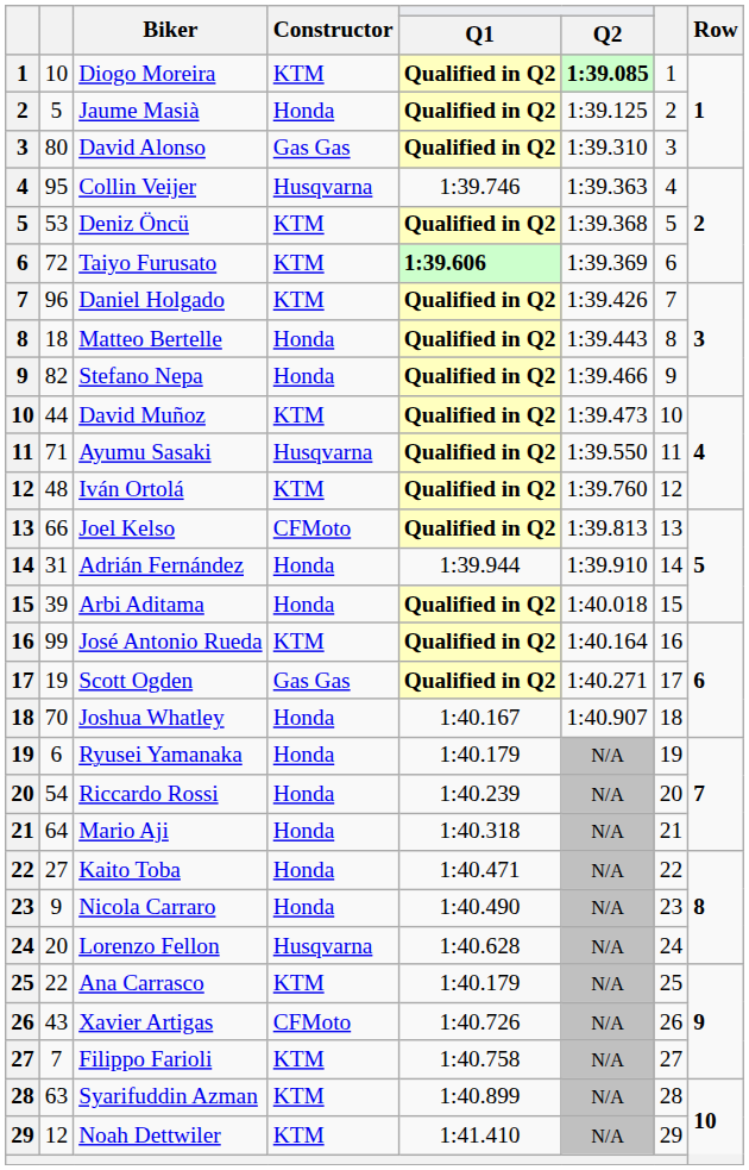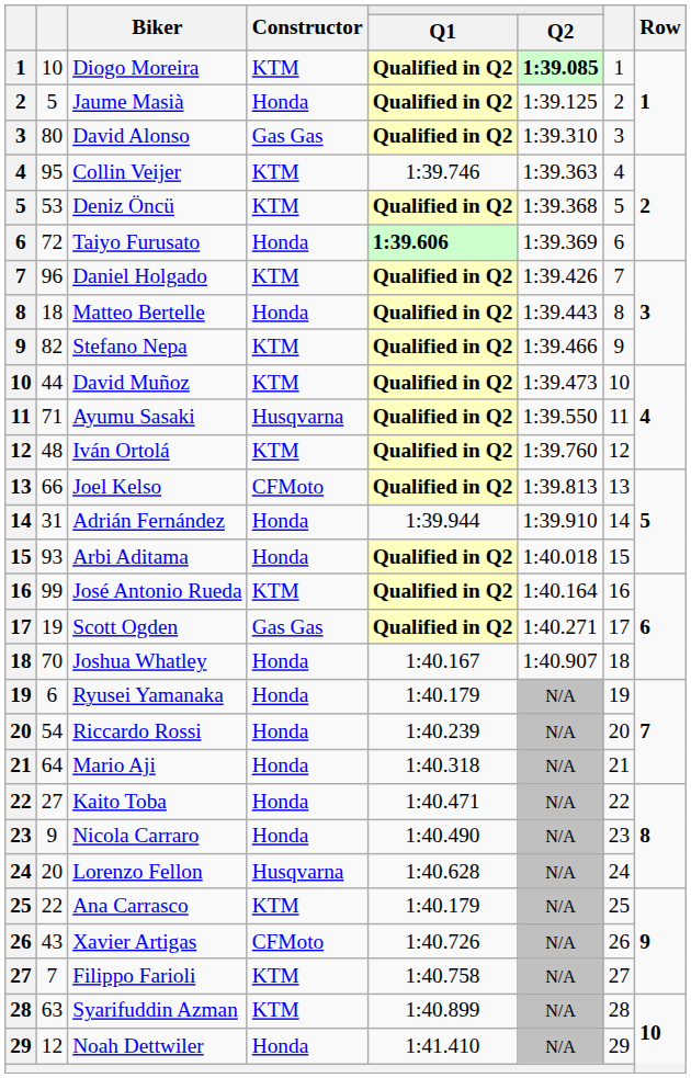 <table class="wikitable sortable" style="font-size: 85%;">
 <tr>
 <th rowspan="2"></th>
 <th rowspan="2"></th>
 <th rowspan="2">Biker</th>
 <th rowspan="2">Constructor</th>
 <th colspan="2" style="background:#eaecf0; text-align:center;"></th>
 <th rowspan="2"></th>
 <th rowspan="2">Row</th>
 </tr>
 <tr>
 <th scope="col">Q1</th>
 <th scope="col">Q2</th>
 </tr>
 <tr>
 <th scope="row">1</th>
 <td align="center">10</td>
 <td> <a href='#'>Diogo Moreira</a></td>
 <td><a href='#'>KTM</a></td>
 <td style="background:#ffffbf;"><strong>Qualified in Q2</strong></td>
 <td style="background:#ccffcc;"><strong>1:39.085</strong></td>
 <td align="center">1</td>
 <td rowspan="3"><strong>1</strong></td>
 </tr>
 <tr>
 <th scope="row">2</th>
 <td align="center">5</td>
 <td> <a href='#'>Jaume Masià</a></td>
 <td><a href='#'>Honda</a></td>
 <td style="background:#ffffbf;"><strong>Qualified in Q2</strong></td>
 <td>1:39.125</td>
 <td align="center">2</td>
 </tr>
 <tr>
 <th scope="row">3</th>
 <td align="center">80</td>
 <td> <a href='#'>David Alonso</a></td>
 <td><a href='#'>Gas Gas</a></td>
 <td style="background:#ffffbf;"><strong>Qualified in Q2</strong></td>
 <td>1:39.310</td>
 <td align="center">3</td>
 </tr>
 <tr>
 <th scope="row">4</th>
 <td align="center">95</td>
 <td> <a href='#'>Collin Veijer</a></td>
-<td><a href='#'>Husqvarna</a></td>
+<td><a href='#'>KTM</a></td>
 <td align="center">1:39.746</td>
 <td>1:39.363</td>
 <td align="center">4</td>
 <td rowspan="3"><strong>2</strong></td>
 </tr>
 <tr>
 <th scope="row">5</th>
 <td align="center">53</td>
 <td> <a href='#'>Deniz Öncü</a></td>
 <td><a href='#'>KTM</a></td>
 <td style="background:#ffffbf;"><strong>Qualified in Q2</strong></td>
 <td>1:39.368</td>
 <td align="center">5</td>
 </tr>
 <tr>
 <th scope="row">6</th>
 <td align="center">72</td>
 <td> <a href='#'>Taiyo Furusato</a></td>
-<td><a href='#'>KTM</a></td>
+<td><a href='#'>Honda</a></td>
 <td style="background:#ccffcc;"><strong>1:39.606</strong></td>
 <td>1:39.369</td>
 <td align="center">6</td>
 </tr>
 <tr>
 <th scope="row">7</th>
 <td align="center">96</td>
 <td> <a href='#'>Daniel Holgado</a></td>
 <td><a href='#'>KTM</a></td>
 <td style="background:#ffffbf;"><strong>Qualified in Q2</strong></td>
 <td>1:39.426</td>
 <td align="center">7</td>
 <td rowspan="3"><strong>3</strong></td>
 </tr>
 <tr>
 <th scope="row">8</th>
 <td align="center">18</td>
 <td> <a href='#'>Matteo Bertelle</a></td>
 <td><a href='#'>Honda</a></td>
 <td style="background:#ffffbf;"><strong>Qualified in Q2</strong></td>
 <td>1:39.443</td>
 <td align="center">8</td>
 </tr>
 <tr>
 <th scope="row">9</th>
 <td align="center">82</td>
 <td> <a href='#'>Stefano Nepa</a></td>
-<td><a href='#'>Honda</a></td>
+<td><a href='#'>KTM</a></td>
 <td style="background:#ffffbf;"><strong>Qualified in Q2</strong></td>
 <td>1:39.466</td>
 <td align="center">9</td>
 </tr>
 <tr>
 <th scope="row">10</th>
 <td align="center">44</td>
 <td> <a href='#'>David Muñoz</a></td>
 <td><a href='#'>KTM</a></td>
 <td style="background:#ffffbf;"><strong>Qualified in Q2</strong></td>
 <td>1:39.473</td>
 <td align="center">10</td>
 <td rowspan="3"><strong>4</strong></td>
 </tr>
 <tr>
 <th scope="row">11</th>
 <td align="center">71</td>
 <td> <a href='#'>Ayumu Sasaki</a></td>
 <td><a href='#'>Husqvarna</a></td>
 <td style="background:#ffffbf;"><strong>Qualified in Q2</strong></td>
 <td>1:39.550</td>
 <td align="center">11</td>
 </tr>
 <tr>
 <th scope="row">12</th>
 <td align="center">48</td>
 <td> <a href='#'>Iván Ortolá</a></td>
 <td><a href='#'>KTM</a></td>
 <td style="background:#ffffbf;"><strong>Qualified in Q2</strong></td>
 <td>1:39.760</td>
 <td align="center">12</td>
 </tr>
 <tr>
 <th scope="row">13</th>
 <td align="center">66</td>
 <td> <a href='#'>Joel Kelso</a></td>
 <td><a href='#'>CFMoto</a></td>
 <td style="background:#ffffbf;"><strong>Qualified in Q2</strong></td>
 <td>1:39.813</td>
 <td align="center">13</td>
 <td rowspan="3"><strong>5</strong></td>
 </tr>
 <tr>
 <th scope="row">14</th>
 <td align="center">31</td>
 <td> <a href='#'>Adrián Fernández</a></td>
 <td><a href='#'>Honda</a></td>
 <td align="center">1:39.944</td>
 <td>1:39.910</td>
 <td align="center">14</td>
 </tr>
 <tr>
 <th scope="row">15</th>
-<td align="center">39</td>
+<td align="center">93</td>
 <td> <a href='#'>Arbi Aditama</a></td>
 <td><a href='#'>Honda</a></td>
 <td style="background:#ffffbf;"><strong>Qualified in Q2</strong></td>
 <td>1:40.018</td>
 <td align="center">15</td>
 </tr>
 <tr>
 <th scope="row">16</th>
 <td align="center">99</td>
 <td> <a href='#'>José Antonio Rueda</a></td>
 <td><a href='#'>KTM</a></td>
 <td style="background:#ffffbf;"><strong>Qualified in Q2</strong></td>
 <td>1:40.164</td>
 <td align="center">16</td>
 <td rowspan="3"><strong>6</strong></td>
 </tr>
 <tr>
 <th scope="row">17</th>
 <td align="center">19</td>
 <td> <a href='#'>Scott Ogden</a></td>
 <td><a href='#'>Gas Gas</a></td>
 <td style="background:#ffffbf;"><strong>Qualified in Q2</strong></td>
 <td>1:40.271</td>
 <td align="center">17</td>
 </tr>
 <tr>
 <th scope="row">18</th>
 <td align="center">70</td>
 <td> <a href='#'>Joshua Whatley</a></td>
 <td><a href='#'>Honda</a></td>
 <td align="center">1:40.167</td>
 <td>1:40.907</td>
 <td align="center">18</td>
 </tr>
 <tr>
 <th scope="row">19</th>
 <td align="center">6</td>
 <td> <a href='#'>Ryusei Yamanaka</a></td>
 <td><a href='#'>Honda</a></td>
 <td align="center">1:40.179</td>
 <td style="background: silver" align="center" data-sort-value="19"><small>N/A</small></td>
 <td align="center">19</td>
 <td rowspan="3"><strong>7</strong></td>
 </tr>
 <tr>
 <th scope="row">20</th>
 <td align="center">54</td>
 <td> <a href='#'>Riccardo Rossi</a></td>
 <td><a href='#'>Honda</a></td>
 <td align="center">1:40.239</td>
 <td style="background: silver" align="center" data-sort-value="20"><small>N/A</small></td>
 <td align="center">20</td>
 </tr>
 <tr>
 <th scope="row">21</th>
 <td align="center">64</td>
 <td> <a href='#'>Mario Aji</a></td>
 <td><a href='#'>Honda</a></td>
 <td align="center">1:40.318</td>
 <td style="background: silver" align="center" data-sort-value="21"><small>N/A</small></td>
 <td align="center">21</td>
 </tr>
 <tr>
 <th scope="row">22</th>
 <td align="center">27</td>
 <td> <a href='#'>Kaito Toba</a></td>
 <td><a href='#'>Honda</a></td>
 <td align="center">1:40.471</td>
 <td style="background: silver" align="center" data-sort-value="22"><small>N/A</small></td>
 <td align="center">22</td>
 <td rowspan="3"><strong>8</strong></td>
 </tr>
 <tr>
 <th scope="row">23</th>
 <td align="center">9</td>
 <td> <a href='#'>Nicola Carraro</a></td>
 <td><a href='#'>Honda</a></td>
 <td align="center">1:40.490</td>
 <td style="background: silver" align="center" data-sort-value="23"><small>N/A</small></td>
 <td align="center">23</td>
 </tr>
 <tr>
 <th scope="row">24</th>
 <td align="center">20</td>
 <td> <a href='#'>Lorenzo Fellon</a></td>
 <td><a href='#'>Husqvarna</a></td>
 <td align="center">1:40.628</td>
 <td style="background: silver" align="center" data-sort-value="25"><small>N/A</small></td>
 <td align="center">24</td>
 </tr>
 <tr>
 <th scope="row">25</th>
 <td align="center">22</td>
 <td> <a href='#'>Ana Carrasco</a></td>
 <td><a href='#'>KTM</a></td>
 <td align="center">1:40.179</td>
 <td style="background: silver" align="center" data-sort-value="26"><small>N/A</small></td>
 <td align="center">25</td>
 <td rowspan="3"><strong>9</strong></td>
 </tr>
 <tr>
 <th scope="row">26</th>
 <td align="center">43</td>
 <td> <a href='#'>Xavier Artigas</a></td>
 <td><a href='#'>CFMoto</a></td>
 <td align="center">1:40.726</td>
 <td style="background: silver" align="center" data-sort-value="27"><small>N/A</small></td>
 <td align="center">26</td>
 </tr>
 <tr>
 <th scope="row">27</th>
 <td align="center">7</td>
 <td> <a href='#'>Filippo Farioli</a></td>
 <td><a href='#'>KTM</a></td>
 <td align="center">1:40.758</td>
 <td style="background: silver" align="center" data-sort-value="28"><small>N/A</small></td>
 <td align="center">27</td>
 </tr>
 <tr>
 <th scope="row">28</th>
 <td align="center">63</td>
 <td> <a href='#'>Syarifuddin Azman</a></td>
 <td><a href='#'>KTM</a></td>
 <td align="center">1:40.899</td>
 <td style="background: silver" align="center" data-sort-value="29"><small>N/A</small></td>
 <td align="center">28</td>
 <td rowspan="3"><strong>10</strong></td>
 </tr>
 <tr>
 <th scope="row">29</th>
 <td align="center">12</td>
 <td> <a href='#'>Noah Dettwiler</a></td>
-<td><a href='#'>KTM</a></td>
+<td><a href='#'>Honda</a></td>
 <td align="center">1:41.410</td>
 <td style="background: silver" align="center" data-sort-value="28"><small>N/A</small></td>
 <td align="center">29</td>
 </tr>
 <tr>
 <th colspan="8"></th>
 </tr>
 <tr>
 </tr>
 </table>
